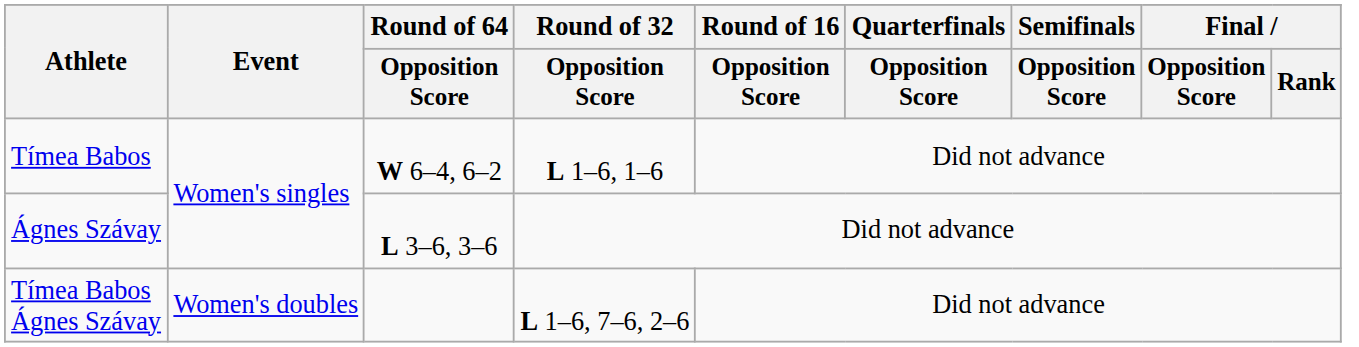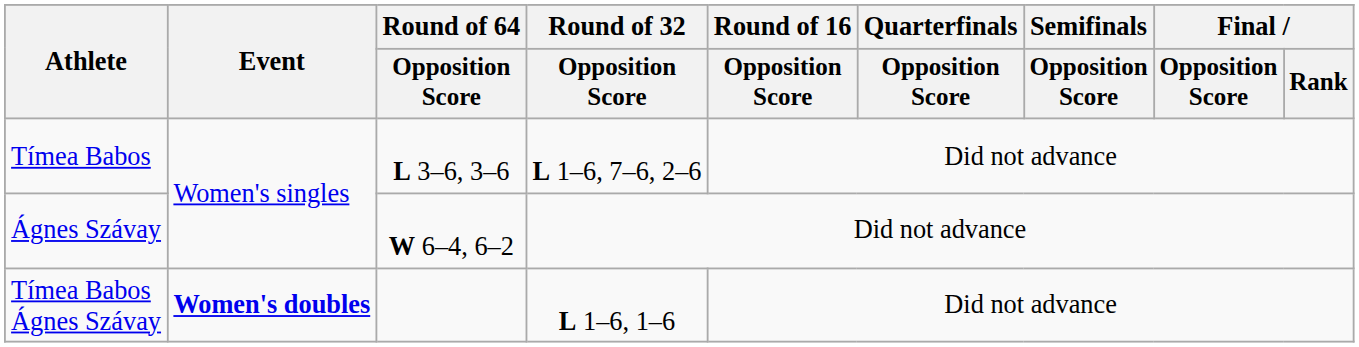 <table class=wikitable style="font-size:90%;">
 <tr>
 <th rowspan=2>Athlete</th>
 <th rowspan=2>Event</th>
 <th>Round of 64</th>
 <th>Round of 32</th>
 <th>Round of 16</th>
 <th>Quarterfinals</th>
 <th>Semifinals</th>
 <th colspan=2>Final / </th>
 </tr>
 <tr style="font-size:95%">
 <th>Opposition<br>Score</th>
 <th>Opposition<br>Score</th>
 <th>Opposition<br>Score</th>
 <th>Opposition<br>Score</th>
 <th>Opposition<br>Score</th>
 <th>Opposition<br>Score</th>
 <th>Rank</th>
 </tr>
 <tr align=center>
 <td align=left><a href='#'>Tímea Babos</a></td>
 <td align=left rowspan=2><a href='#'>Women's singles</a></td>
-<td><br><strong>W</strong> 6–4, 6–2</td>
-<td><br><strong>L</strong> 1–6, 1–6</td>
+<td><br><strong>L</strong> 3–6, 3–6</td>
+<td><br><strong>L</strong> 1–6, 7–6, 2–6</td>
 <td colspan=5>Did not advance</td>
 </tr>
 <tr align=center>
 <td align=left><a href='#'>Ágnes Szávay</a></td>
-<td><br><strong>L</strong> 3–6, 3–6</td>
+<td><br><strong>W</strong> 6–4, 6–2</td>
 <td colspan=6>Did not advance</td>
 </tr>
 <tr align=center>
 <td align=left><a href='#'>Tímea Babos</a><br><a href='#'>Ágnes Szávay</a></td>
-<td align=left><a href='#'>Women's doubles</a></td>
+<td align=left><strong><a href='#'>Women's doubles</a></strong></td>
 <td></td>
-<td><br><strong>L</strong> 1–6, 7–6, 2–6</td>
+<td><br><strong>L</strong> 1–6, 1–6</td>
 <td colspan=5>Did not advance</td>
 </tr>
 </table>
